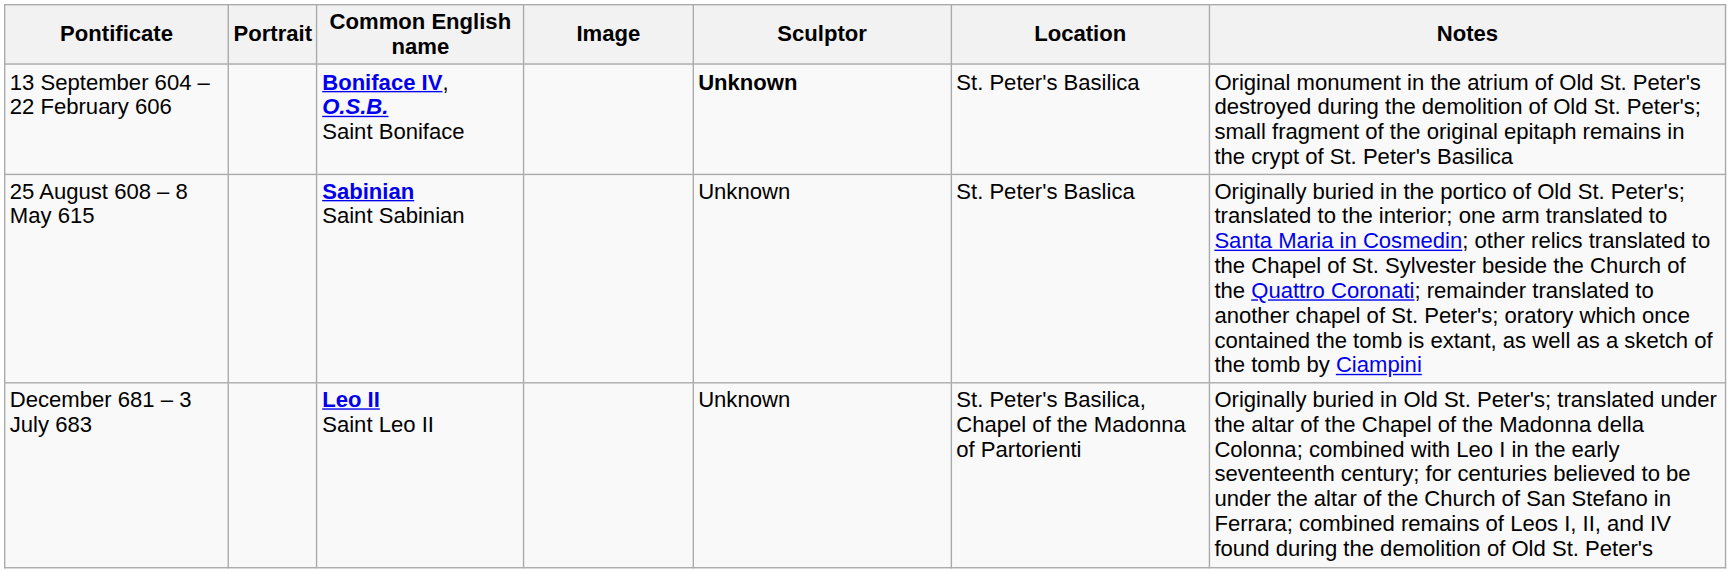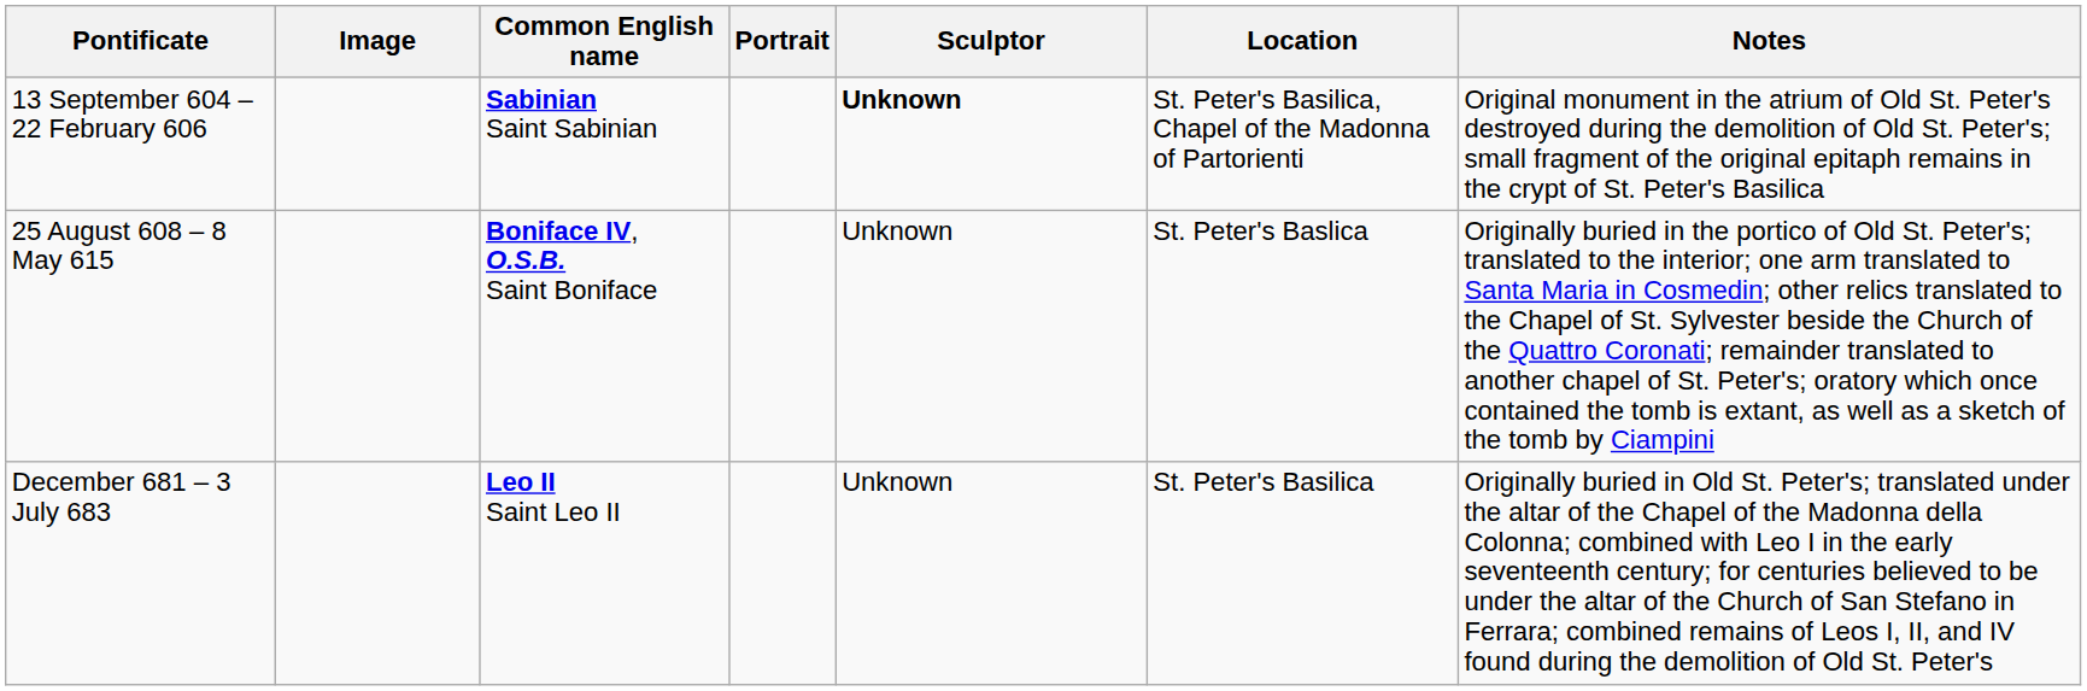 <table class="wikitable">
 <tr>
 <th style="width:13%;">Pontificate</th>
+<th>Image</th>
+<th style="width:12%;">Common English name</th>
 <th style="width:5%;">Portrait</th>
-<th style="width:12%;">Common English name</th>
-<th>Image</th>
 <th style="width:15%;">Sculptor</th>
 <th style="width:15%;">Location</th>
 <th style="width:30%;">Notes</th>
 </tr>
 <tr valign="top">
 <td>13 September 604 – 22 February 606</td>
 <td></td>
-<td><strong><a href='#'>Boniface IV</a></strong>, <strong><em><a href='#'>O.S.B.</a></em></strong><br>Saint Boniface</td>
+<td><strong><a href='#'>Sabinian</a></strong><br>Saint Sabinian</td>
 <td></td>
 <td><strong>Unknown</strong></td>
-<td>St. Peter's Basilica</td>
+<td>St. Peter's Basilica, Chapel of the Madonna of Partorienti</td>
 <td>Original monument in the atrium of Old St. Peter's destroyed during the demolition of Old St. Peter's; small fragment of the original epitaph remains in the crypt of St. Peter's Basilica</td>
 </tr>
 <tr valign="top">
 <td>25 August 608 – 8 May 615</td>
 <td></td>
-<td><strong><a href='#'>Sabinian</a></strong><br>Saint Sabinian</td>
+<td><strong><a href='#'>Boniface IV</a></strong>, <strong><em><a href='#'>O.S.B.</a></em></strong><br>Saint Boniface</td>
 <td></td>
 <td>Unknown</td>
 <td>St. Peter's Baslica</td>
 <td>Originally buried in the portico of Old St. Peter's; translated to the interior; one arm translated to <a href='#'>Santa Maria in Cosmedin</a>; other relics translated to the Chapel of St. Sylvester beside the Church of the <a href='#'>Quattro Coronati</a>; remainder translated to another chapel of St. Peter's; oratory which once contained the tomb is extant, as well as a sketch of the tomb by <a href='#'>Ciampini</a></td>
 </tr>
 <tr valign="top">
 <td>December 681 – 3 July 683</td>
 <td></td>
 <td><strong><a href='#'>Leo II</a></strong><br>Saint Leo II</td>
 <td></td>
 <td>Unknown</td>
-<td>St. Peter's Basilica, Chapel of the Madonna of Partorienti</td>
+<td>St. Peter's Basilica</td>
 <td>Originally buried in Old St. Peter's; translated under the altar of the Chapel of the Madonna della Colonna; combined with Leo I in the early seventeenth century; for centuries believed to be under the altar of the Church of San Stefano in Ferrara; combined remains of Leos I, II, and IV found during the demolition of Old St. Peter's</td>
 </tr>
 </table>
